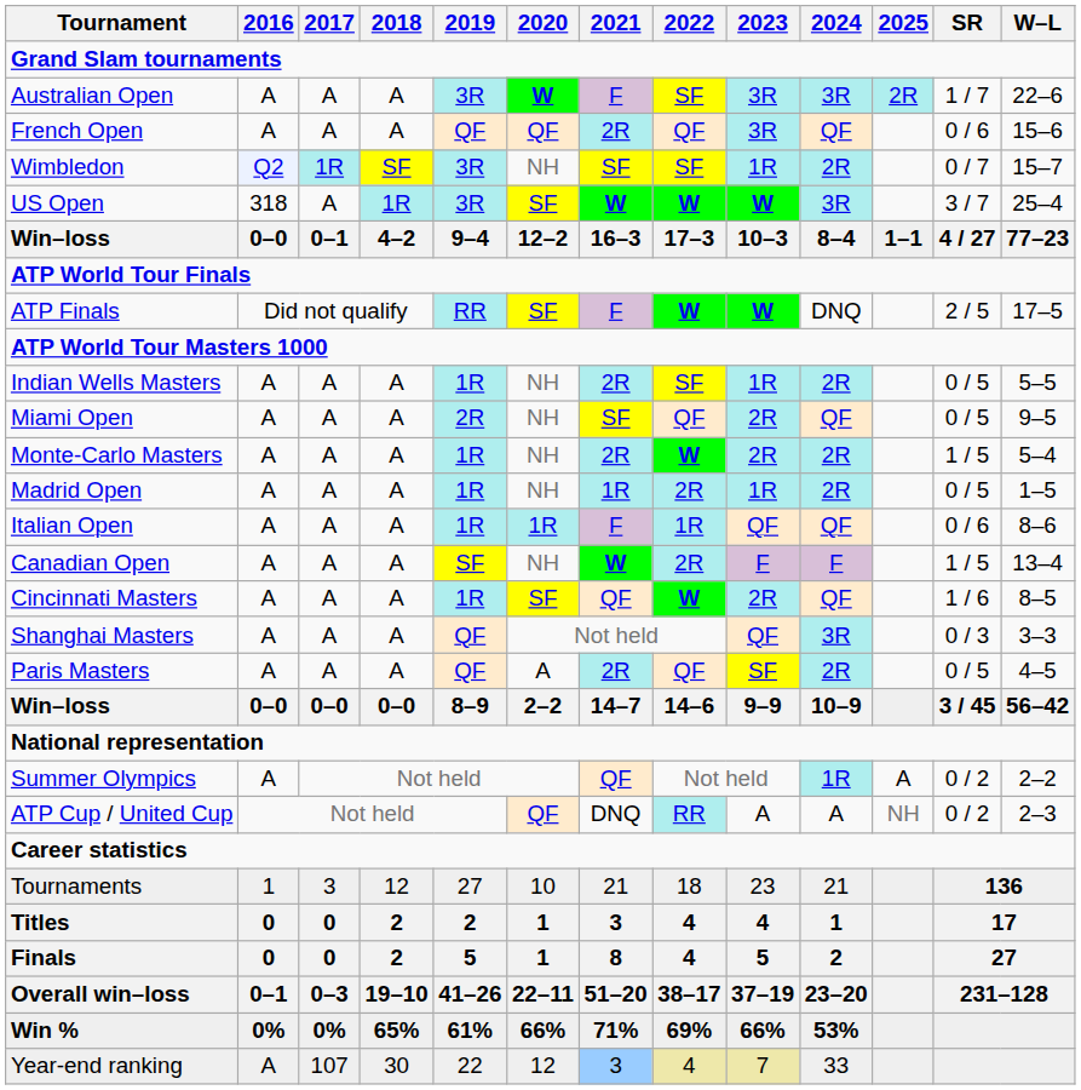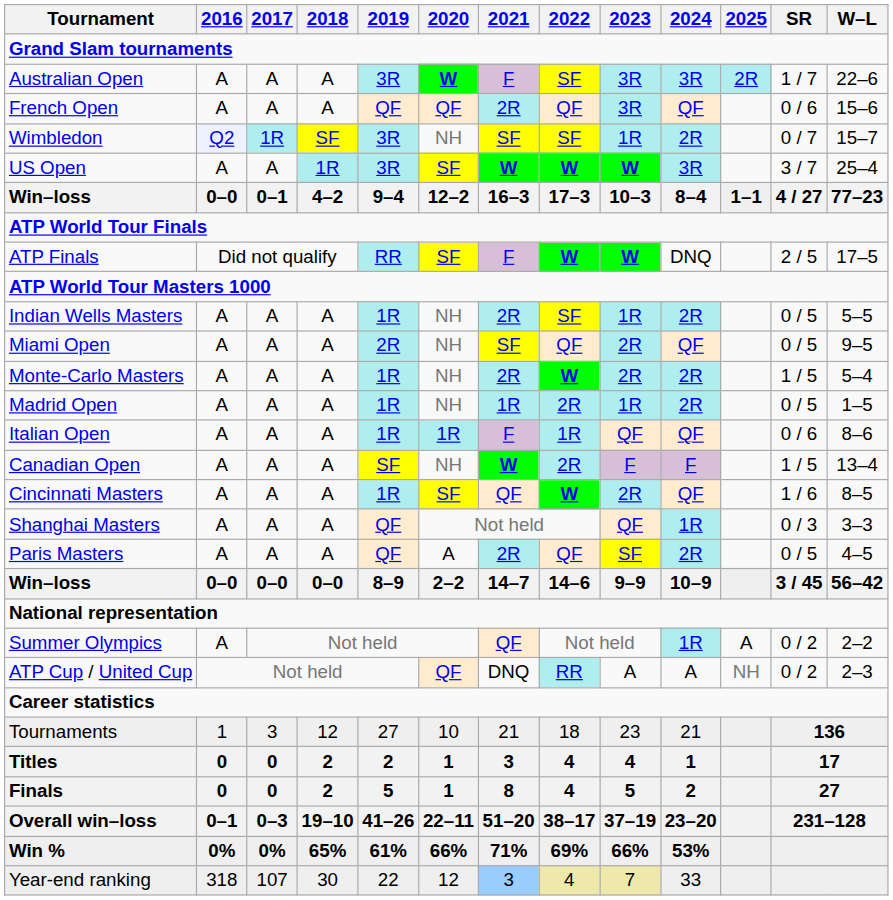 <table class=wikitable style=text-align:center;>
 <tr>
 <th>Tournament</th>
 <th><a href='#'>2016</a></th>
 <th><a href='#'>2017</a></th>
 <th><a href='#'>2018</a></th>
 <th><a href='#'>2019</a></th>
 <th><a href='#'>2020</a></th>
 <th><a href='#'>2021</a></th>
 <th><a href='#'>2022</a></th>
 <th><a href='#'>2023</a></th>
 <th><a href='#'>2024</a></th>
 <th><a href='#'>2025</a></th>
 <th>SR</th>
 <th>W–L</th>
 </tr>
 <tr>
 <td colspan="13" style="text-align:left"><strong><a href='#'>Grand Slam tournaments</a></strong></td>
 </tr>
 <tr>
 <td align=left><a href='#'>Australian Open</a></td>
 <td>A</td>
 <td>A</td>
 <td>A</td>
 <td bgcolor=afeeee><a href='#'>3R</a></td>
 <td bgcolor=lime><strong><a href='#'>W</a></strong></td>
 <td bgcolor=thistle><a href='#'>F</a></td>
 <td bgcolor=yellow><a href='#'>SF</a></td>
 <td bgcolor=afeeee><a href='#'>3R</a></td>
 <td bgcolor=afeeee><a href='#'>3R</a></td>
 <td bgcolor=afeeee><a href='#'>2R</a></td>
 <td>1 / 7</td>
 <td>22–6</td>
 </tr>
 <tr>
 <td align=left><a href='#'>French Open</a></td>
 <td>A</td>
 <td>A</td>
 <td>A</td>
 <td bgcolor=ffebcd><a href='#'>QF</a></td>
 <td bgcolor=ffebcd><a href='#'>QF</a></td>
 <td bgcolor=afeeee><a href='#'>2R</a></td>
 <td bgcolor=ffebcd><a href='#'>QF</a></td>
 <td bgcolor=afeeee><a href='#'>3R</a></td>
 <td bgcolor=ffebcd><a href='#'>QF</a></td>
 <td></td>
 <td>0 / 6</td>
 <td>15–6</td>
 </tr>
 <tr>
 <td align=left><a href='#'>Wimbledon</a></td>
 <td bgcolor=ecf2ff><a href='#'>Q2</a></td>
 <td bgcolor=afeeee><a href='#'>1R</a></td>
 <td bgcolor=yellow><a href='#'>SF</a></td>
 <td bgcolor=afeeee><a href='#'>3R</a></td>
 <td style=color:#767676>NH</td>
 <td bgcolor=yellow><a href='#'>SF</a></td>
 <td bgcolor=yellow><a href='#'>SF</a></td>
 <td bgcolor=afeeee><a href='#'>1R</a></td>
 <td bgcolor=afeeee><a href='#'>2R</a></td>
 <td></td>
 <td>0 / 7</td>
 <td>15–7</td>
 </tr>
 <tr>
 <td align=left><a href='#'>US Open</a></td>
-<td>318</td>
+<td>A</td>
 <td>A</td>
 <td bgcolor=afeeee><a href='#'>1R</a></td>
 <td bgcolor=afeeee><a href='#'>3R</a></td>
 <td bgcolor=yellow><a href='#'>SF</a></td>
 <td bgcolor=lime><strong><a href='#'>W</a></strong></td>
 <td bgcolor=lime><strong><a href='#'>W</a></strong></td>
 <td bgcolor=lime><strong><a href='#'>W</a></strong></td>
 <td bgcolor=afeeee><a href='#'>3R</a></td>
 <td></td>
 <td>3 / 7</td>
 <td>25–4</td>
 </tr>
 <tr style=font-weight:bold;background:#efefef>
 <th style=text-align:left>Win–loss</th>
 <th>0–0</th>
 <th>0–1</th>
 <th>4–2</th>
 <th>9–4</th>
 <th>12–2</th>
 <th>16–3</th>
 <th>17–3</th>
 <th>10–3</th>
 <th>8–4</th>
 <td>1–1</td>
 <th>4 / 27</th>
 <th>77–23</th>
 </tr>
 <tr>
 <td colspan="13" style="text-align:left"><strong><a href='#'>ATP World Tour Finals</a></strong></td>
 </tr>
 <tr>
 <td align=left><a href='#'>ATP Finals</a></td>
 <td colspan=3>Did not qualify</td>
 <td bgcolor=afeeee><a href='#'>RR</a></td>
 <td bgcolor=yellow><a href='#'>SF</a></td>
 <td bgcolor=thistle><a href='#'>F</a></td>
 <td bgcolor=lime><a href='#'><strong>W</strong></a></td>
 <td bgcolor=lime><a href='#'><strong>W</strong></a></td>
 <td>DNQ</td>
 <td></td>
 <td>2 / 5</td>
 <td>17–5</td>
 </tr>
 <tr>
 <td colspan="13" align="left"><strong><a href='#'>ATP World Tour Masters 1000</a></strong></td>
 </tr>
 <tr>
 <td align=left><a href='#'>Indian Wells Masters</a></td>
 <td>A</td>
 <td>A</td>
 <td>A</td>
 <td bgcolor=afeeee><a href='#'>1R</a></td>
 <td style="color:#767676">NH</td>
 <td bgcolor=afeeee><a href='#'>2R</a></td>
 <td bgcolor=yellow><a href='#'>SF</a></td>
 <td bgcolor=afeeee><a href='#'>1R</a></td>
 <td bgcolor=afeeee><a href='#'>2R</a></td>
 <td></td>
 <td>0 / 5</td>
 <td>5–5</td>
 </tr>
 <tr>
 <td align=left><a href='#'>Miami Open</a></td>
 <td>A</td>
 <td>A</td>
 <td>A</td>
 <td bgcolor=afeeee><a href='#'>2R</a></td>
 <td style=color:#767676>NH</td>
 <td bgcolor=yellow><a href='#'>SF</a></td>
 <td bgcolor=ffebcd><a href='#'>QF</a></td>
 <td bgcolor=afeeee><a href='#'>2R</a></td>
 <td bgcolor=ffebcd><a href='#'>QF</a></td>
 <td></td>
 <td>0 / 5</td>
 <td>9–5</td>
 </tr>
 <tr>
 <td align=left><a href='#'>Monte-Carlo Masters</a></td>
 <td>A</td>
 <td>A</td>
 <td>A</td>
 <td bgcolor=afeeee><a href='#'>1R</a></td>
 <td style=color:#767676>NH</td>
 <td bgcolor=afeeee><a href='#'>2R</a></td>
 <td bgcolor=lime><a href='#'><strong>W</strong></a></td>
 <td bgcolor=afeeee><a href='#'>2R</a></td>
 <td bgcolor=afeeee><a href='#'>2R</a></td>
 <td></td>
 <td>1 / 5</td>
 <td>5–4</td>
 </tr>
 <tr>
 <td align=left><a href='#'>Madrid Open</a></td>
 <td>A</td>
 <td>A</td>
 <td>A</td>
 <td bgcolor=afeeee><a href='#'>1R</a></td>
 <td style=color:#767676>NH</td>
 <td bgcolor=afeeee><a href='#'>1R</a></td>
 <td bgcolor=afeeee><a href='#'>2R</a></td>
 <td bgcolor=afeeee><a href='#'>1R</a></td>
 <td bgcolor=afeeee><a href='#'>2R</a></td>
 <td></td>
 <td>0 / 5</td>
 <td>1–5</td>
 </tr>
 <tr>
 <td align=left><a href='#'>Italian Open</a></td>
 <td>A</td>
 <td>A</td>
 <td>A</td>
 <td bgcolor=afeeee><a href='#'>1R</a></td>
 <td bgcolor=afeeee><a href='#'>1R</a></td>
 <td bgcolor=thistle><a href='#'>F</a></td>
 <td bgcolor=afeeee><a href='#'>1R</a></td>
 <td bgcolor=ffebcd><a href='#'>QF</a></td>
 <td bgcolor=ffebcd><a href='#'>QF</a></td>
 <td></td>
 <td>0 / 6</td>
 <td>8–6</td>
 </tr>
 <tr>
 <td align=left><a href='#'>Canadian Open</a></td>
 <td>A</td>
 <td>A</td>
 <td>A</td>
 <td bgcolor=yellow><a href='#'>SF</a></td>
 <td style=color:#767676>NH</td>
 <td bgcolor=lime><a href='#'><strong>W</strong></a></td>
 <td bgcolor=afeeee><a href='#'>2R</a></td>
 <td bgcolor=thistle><a href='#'>F</a></td>
 <td bgcolor=thistle><a href='#'>F</a></td>
 <td></td>
 <td>1 / 5</td>
 <td>13–4</td>
 </tr>
 <tr>
 <td align=left><a href='#'>Cincinnati Masters</a></td>
 <td>A</td>
 <td>A</td>
 <td>A</td>
 <td bgcolor=afeeee><a href='#'>1R</a></td>
 <td bgcolor=yellow><a href='#'>SF</a></td>
 <td bgcolor=ffebcd><a href='#'>QF</a></td>
 <td bgcolor=lime><a href='#'><strong>W</strong></a></td>
 <td bgcolor=afeeee><a href='#'>2R</a></td>
 <td bgcolor=ffebcd><a href='#'>QF</a></td>
 <td></td>
 <td>1 / 6</td>
 <td>8–5</td>
 </tr>
 <tr>
 <td align=left><a href='#'>Shanghai Masters</a></td>
 <td>A</td>
 <td>A</td>
 <td>A</td>
 <td bgcolor=ffebcd><a href='#'>QF</a></td>
 <td colspan="3" style="color:#767676">Not held</td>
 <td bgcolor=ffebcd><a href='#'>QF</a></td>
-<td bgcolor=afeeee><a href='#'>3R</a></td>
+<td bgcolor=afeeee><a href='#'>1R</a></td>
 <td></td>
 <td>0 / 3</td>
 <td>3–3</td>
 </tr>
 <tr>
 <td align=left><a href='#'>Paris Masters</a></td>
 <td>A</td>
 <td>A</td>
 <td>A</td>
 <td bgcolor=ffebcd><a href='#'>QF</a></td>
 <td>A</td>
 <td bgcolor=afeeee><a href='#'>2R</a></td>
 <td bgcolor=ffebcd><a href='#'>QF</a></td>
 <td bgcolor=yellow><a href='#'>SF</a></td>
 <td bgcolor=afeeee><a href='#'>2R</a></td>
 <td></td>
 <td>0 / 5</td>
 <td>4–5</td>
 </tr>
 <tr style=font-weight:bold;background:#efefef>
 <th style=text-align:left>Win–loss</th>
 <th>0–0</th>
 <th>0–0</th>
 <th>0–0</th>
 <th>8–9</th>
 <th>2–2</th>
 <th>14–7</th>
 <th>14–6</th>
 <th>9–9</th>
 <th>10–9</th>
 <td></td>
 <th>3 / 45</th>
 <th>56–42</th>
 </tr>
 <tr>
 <td colspan="13" align="left"><strong>National representation</strong></td>
 </tr>
 <tr>
 <td align=left><a href='#'>Summer Olympics</a></td>
 <td>A</td>
 <td colspan=4 style=color:#767676>Not held</td>
 <td bgcolor=ffebcd><a href='#'>QF</a></td>
 <td colspan=2 style=color:#767676>Not held</td>
 <td bgcolor=afeeee><a href='#'>1R</a></td>
 <td>A</td>
 <td>0 / 2</td>
 <td>2–2</td>
 </tr>
 <tr>
 <td align=left><a href='#'>ATP Cup</a> / <a href='#'>United Cup</a></td>
 <td colspan=4= style=color:#767676>Not held</td>
 <td bgcolor=ffebcd><a href='#'>QF</a></td>
 <td>DNQ</td>
 <td bgcolor=afeeee><a href='#'>RR</a></td>
 <td>A</td>
 <td>A</td>
 <td colspan=1 style=color:#767676>NH</td>
 <td>0 / 2</td>
 <td>2–3</td>
 </tr>
 <tr>
 <td colspan="15=2" style="text-align:left"><strong>Career statistics</strong></td>
 </tr>
 <tr bgcolor=efefef>
 <td align=left>Tournaments</td>
 <td>1</td>
 <td>3</td>
 <td>12</td>
 <td>27</td>
 <td>10</td>
 <td>21</td>
 <td>18</td>
 <td>23</td>
 <td>21</td>
 <td></td>
 <td colspan="2"><strong>136</strong></td>
 </tr>
 <tr style=font-weight:bold;background:#efefef>
 <th style=text-align:left>Titles</th>
 <th>0</th>
 <th>0</th>
 <th>2</th>
 <th>2</th>
 <th>1</th>
 <th>3</th>
 <th>4</th>
 <th>4</th>
 <th>1</th>
 <th></th>
 <th colspan="2">17</th>
 </tr>
 <tr style=font-weight:bold;background:#efefef>
 <th style=text-align:left>Finals</th>
 <th>0</th>
 <th>0</th>
 <th>2</th>
 <th>5</th>
 <th>1</th>
 <th>8</th>
 <th>4</th>
 <th>5</th>
 <th>2</th>
 <th></th>
 <th colspan=2>27</th>
 </tr>
 <tr style=font-weight:bold;background:#efefef>
 <th style=text-align:left>Overall win–loss</th>
 <th>0–1</th>
 <th>0–3</th>
 <th>19–10</th>
 <th>41–26</th>
 <th>22–11</th>
 <th>51–20</th>
 <th>38–17</th>
 <th>37–19</th>
 <th>23–20</th>
 <th></th>
 <th colspan="2">231–128</th>
 </tr>
 <tr style=font-weight:bold;background:#efefef>
 <td style=text-align:left>Win %</td>
 <td>0%</td>
 <td>0%</td>
 <td>65%</td>
 <td>61%</td>
 <td>66%</td>
 <td>71%</td>
 <td>69%</td>
 <td>66%</td>
 <td>53%</td>
 <td></td>
 <td colspan="2"></td>
 </tr>
 <tr style=background:#efefef>
 <td align=left>Year-end ranking</td>
-<td>A</td>
+<td>318</td>
 <td>107</td>
 <td>30</td>
 <td>22</td>
 <td>12</td>
 <td bgcolor=99ccff>3</td>
 <td bgcolor=eee8aa>4</td>
 <td bgcolor=eee8aa>7</td>
 <td>33</td>
 <td></td>
 <td colspan="2"></td>
 </tr>
 </table>
